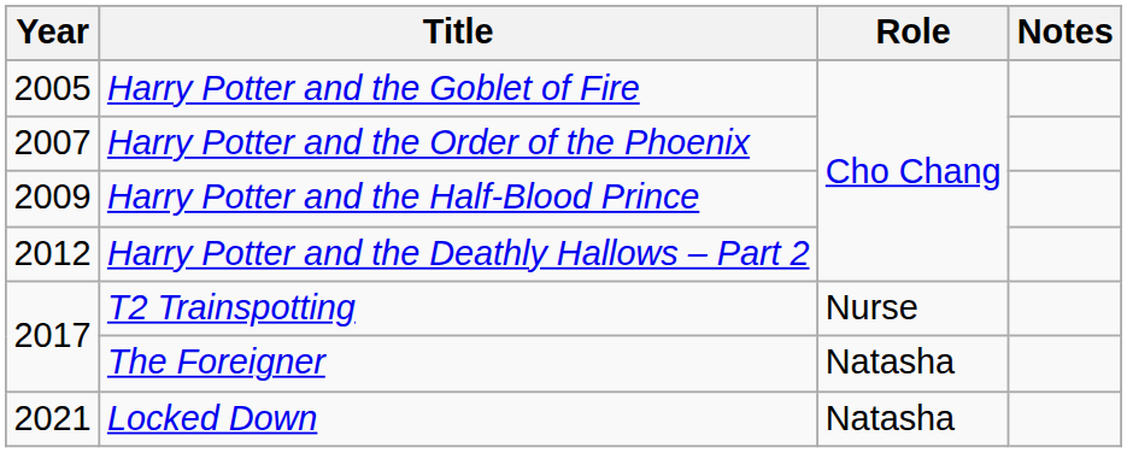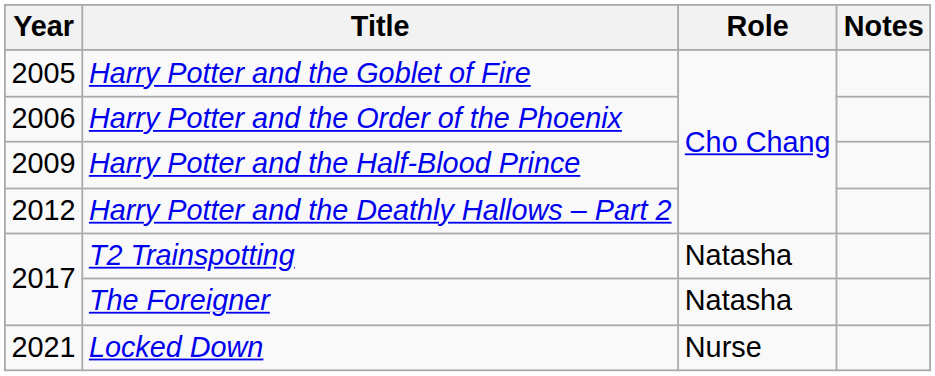 <table class="wikitable sortable">
 <tr style="background:#ccc;">
 <th>Year</th>
 <th>Title</th>
 <th>Role</th>
 <th class="unsortable">Notes</th>
 </tr>
 <tr>
 <td>2005</td>
 <td><em><a href='#'>Harry Potter and the Goblet of Fire</a></em></td>
 <td rowspan="4"><a href='#'>Cho Chang</a></td>
 <td></td>
 </tr>
 <tr>
-<td>2007</td>
+<td>2006</td>
 <td><em><a href='#'>Harry Potter and the Order of the Phoenix</a></em></td>
 <td></td>
 </tr>
 <tr>
 <td>2009</td>
 <td><em><a href='#'>Harry Potter and the Half-Blood Prince</a></em></td>
 <td></td>
 </tr>
 <tr>
 <td>2012</td>
 <td><em><a href='#'>Harry Potter and the Deathly Hallows – Part 2</a></em></td>
 <td></td>
 </tr>
 <tr>
 <td rowspan="2">2017</td>
 <td><em><a href='#'>T2 Trainspotting</a></em></td>
-<td>Nurse</td>
+<td>Natasha</td>
 <td></td>
 </tr>
 <tr>
 <td><em><a href='#'>The Foreigner</a></em></td>
 <td>Natasha</td>
 <td></td>
 </tr>
 <tr>
 <td>2021</td>
 <td><em><a href='#'>Locked Down</a></em></td>
-<td>Natasha</td>
+<td>Nurse</td>
 <td></td>
 </tr>
 </table>
